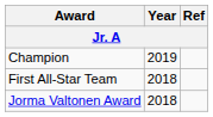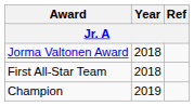 <table class="wikitable">
 <tr>
 <th>Award</th>
 <th>Year</th>
 <th>Ref</th>
 </tr>
 <tr>
 <th colspan="3"><a href='#'>Jr. A</a></th>
 </tr>
 <tr>
-<td>Champion</td>
-<td>2019</td>
+<td><a href='#'>Jorma Valtonen Award</a></td>
+<td>2018</td>
 <td></td>
 </tr>
 <tr>
 <td>First All-Star Team</td>
 <td>2018</td>
 <td></td>
 </tr>
 <tr>
-<td><a href='#'>Jorma Valtonen Award</a></td>
-<td>2018</td>
+<td>Champion</td>
+<td>2019</td>
 <td></td>
 </tr>
 </table>
